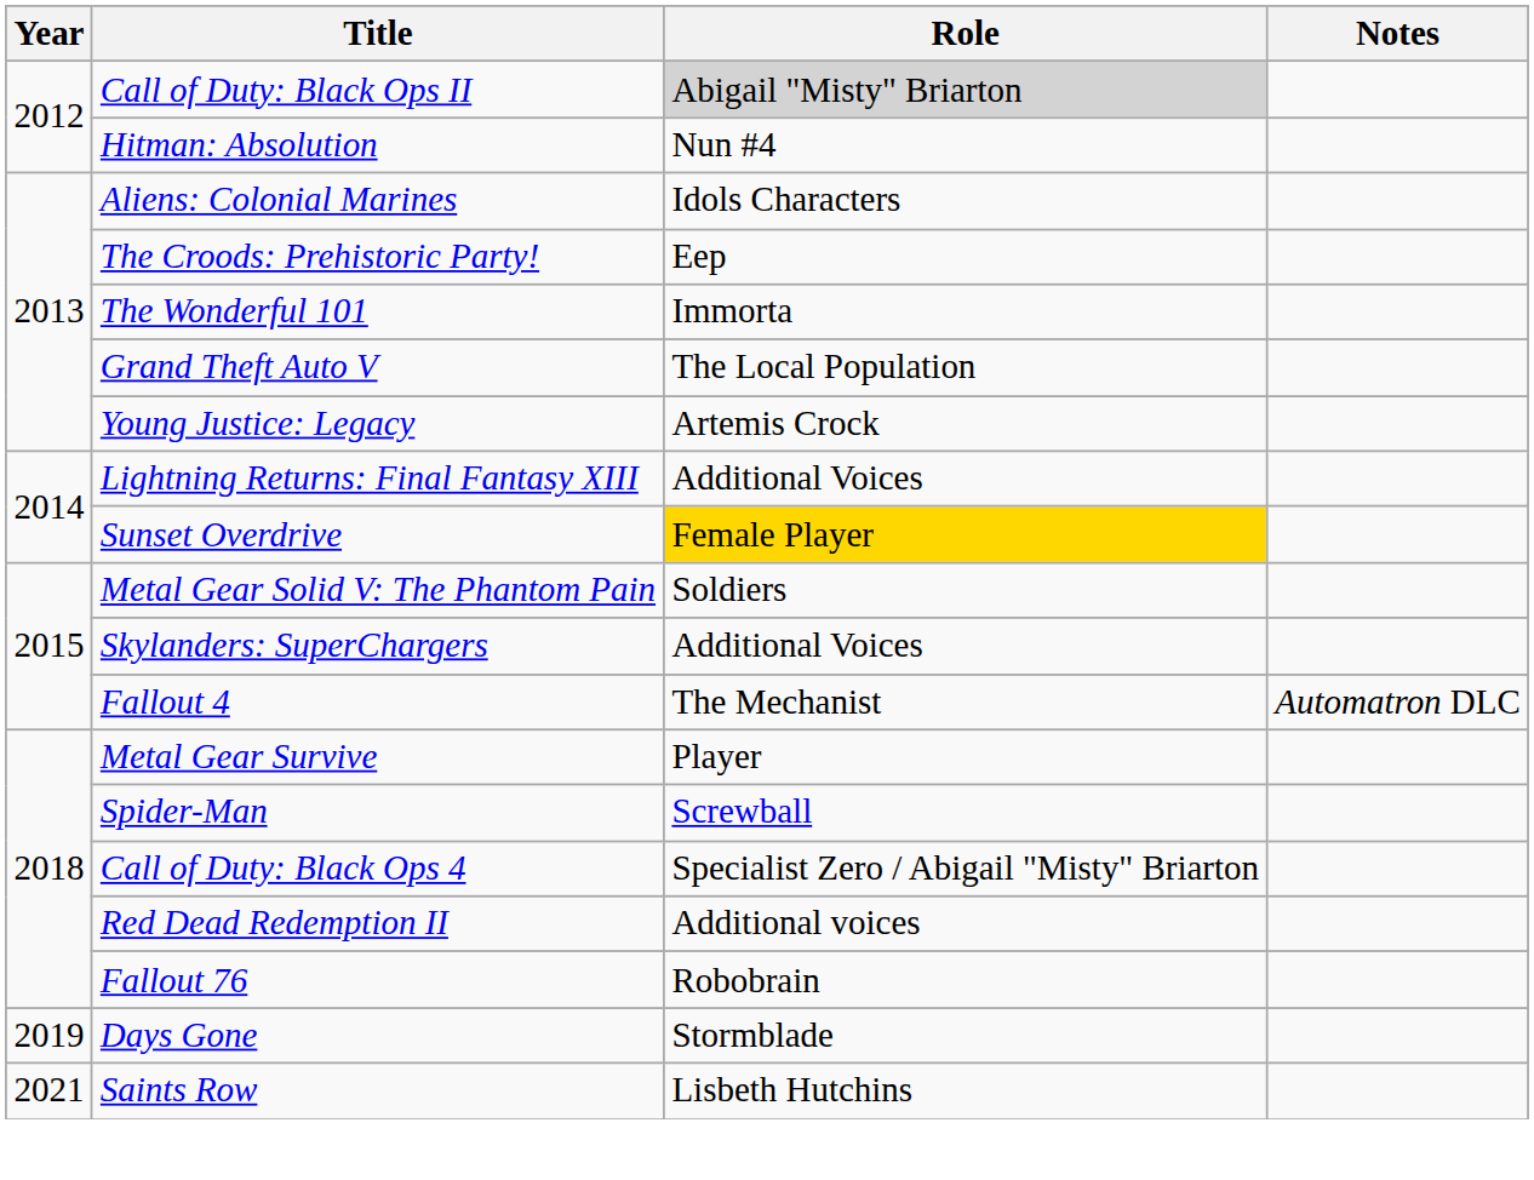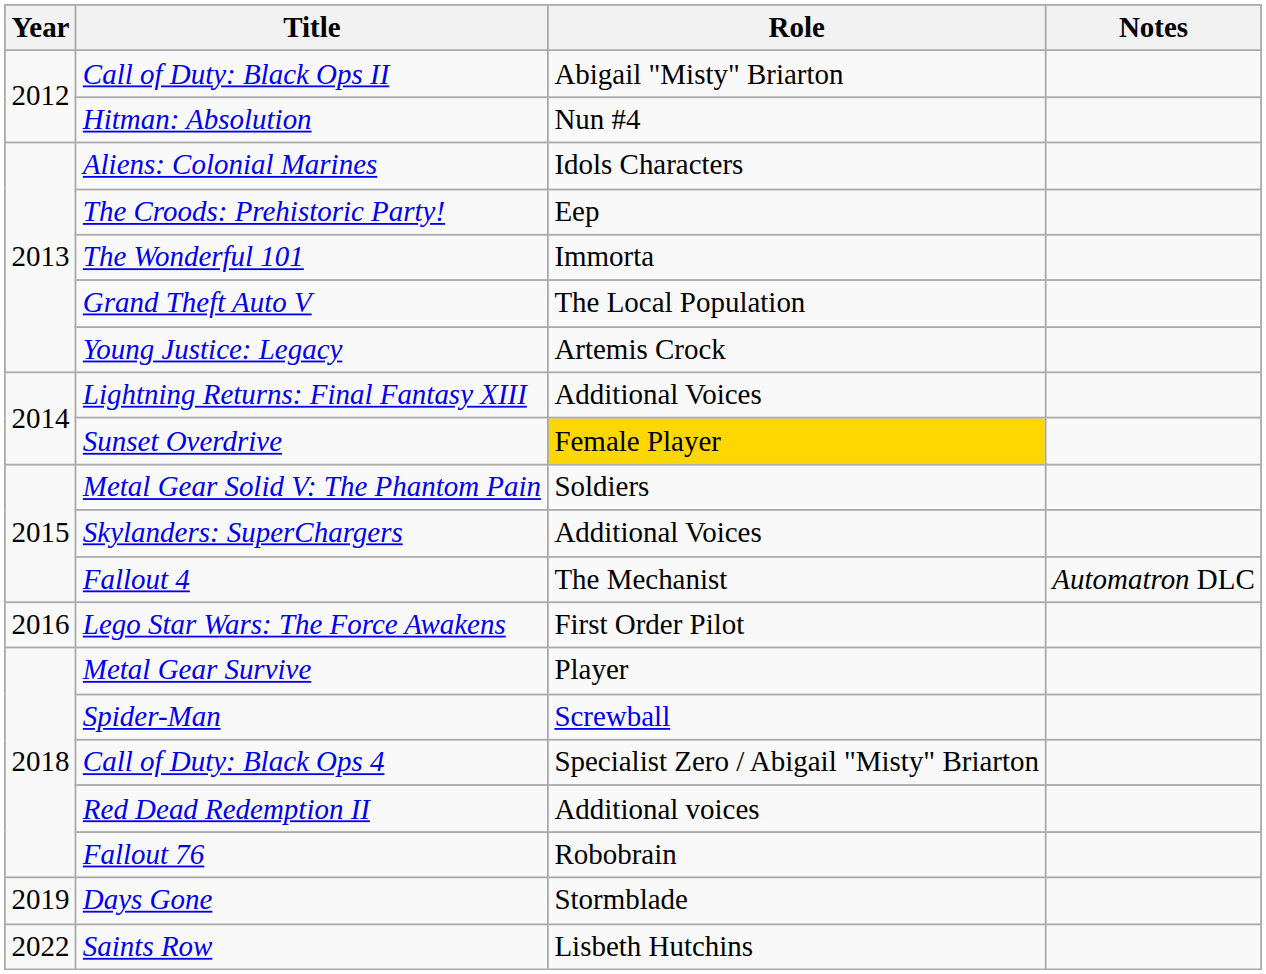 <table class="wikitable sortable">
 <tr>
 <th>Year</th>
 <th>Title</th>
 <th>Role</th>
 <th>Notes</th>
 </tr>
 <tr>
 <td rowspan="2">2012</td>
 <td><em><a href='#'>Call of Duty: Black Ops II</a></em></td>
-<td style="background: lightgrey;">Abigail "Misty" Briarton</td>
+<td>Abigail "Misty" Briarton</td>
 <td></td>
 </tr>
 <tr>
 <td><em><a href='#'>Hitman: Absolution</a></em></td>
 <td>Nun #4</td>
 <td></td>
 </tr>
 <tr>
 <td rowspan="5">2013</td>
 <td><em><a href='#'>Aliens: Colonial Marines</a></em></td>
 <td>Idols Characters</td>
 <td></td>
 </tr>
 <tr>
 <td><em><a href='#'>The Croods: Prehistoric Party!</a></em></td>
 <td>Eep</td>
 <td></td>
 </tr>
 <tr>
 <td><em><a href='#'>The Wonderful 101</a></em></td>
 <td>Immorta</td>
 <td></td>
 </tr>
 <tr>
 <td><em><a href='#'>Grand Theft Auto V</a></em></td>
 <td>The Local Population</td>
 <td></td>
 </tr>
 <tr>
 <td><em><a href='#'>Young Justice: Legacy</a></em></td>
 <td>Artemis Crock</td>
 <td></td>
 </tr>
 <tr>
 <td rowspan="2">2014</td>
 <td><em><a href='#'>Lightning Returns: Final Fantasy XIII</a></em></td>
 <td>Additional Voices</td>
 <td></td>
 </tr>
 <tr>
 <td><em><a href='#'>Sunset Overdrive</a></em></td>
 <td style="background: gold;">Female Player</td>
 <td></td>
 </tr>
 <tr>
 <td rowspan="3">2015</td>
 <td><em><a href='#'>Metal Gear Solid V: The Phantom Pain</a></em></td>
 <td>Soldiers</td>
 <td></td>
 </tr>
 <tr>
 <td><em><a href='#'>Skylanders: SuperChargers</a></em></td>
 <td>Additional Voices</td>
 <td></td>
 </tr>
 <tr>
 <td><em><a href='#'>Fallout 4</a></em></td>
 <td>The Mechanist</td>
 <td><em>Automatron</em> DLC</td>
 </tr>
 <tr>
+<td>2016</td>
+<td><em><a href='#'>Lego Star Wars: The Force Awakens</a></em></td>
+<td>First Order Pilot</td>
+<td></td>
+</tr>
+<tr>
 <td rowspan="5">2018</td>
 <td><em><a href='#'>Metal Gear Survive</a></em></td>
 <td>Player</td>
 <td></td>
 </tr>
 <tr>
 <td><em><a href='#'>Spider-Man</a></em></td>
 <td><a href='#'>Screwball</a></td>
 <td></td>
 </tr>
 <tr>
 <td><em><a href='#'>Call of Duty: Black Ops 4</a></em></td>
 <td>Specialist Zero / Abigail "Misty" Briarton</td>
 <td></td>
 </tr>
 <tr>
 <td><em><a href='#'>Red Dead Redemption II</a></em></td>
 <td>Additional voices</td>
 <td></td>
 </tr>
 <tr>
 <td><em><a href='#'>Fallout 76</a></em></td>
 <td>Robobrain</td>
 <td></td>
 </tr>
 <tr>
 <td>2019</td>
 <td><em><a href='#'>Days Gone</a></em></td>
 <td>Stormblade</td>
 <td></td>
 </tr>
 <tr>
-<td>2021</td>
+<td>2022</td>
 <td><em><a href='#'>Saints Row</a></em></td>
 <td>Lisbeth Hutchins</td>
 <td></td>
 </tr>
 <tr>
 </tr>
 </table>
